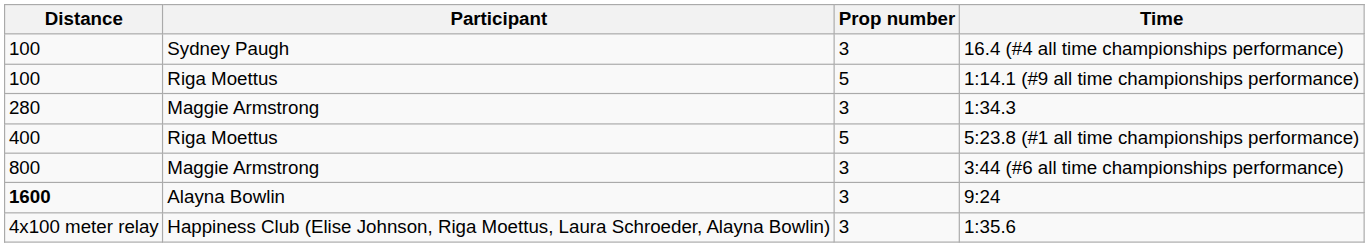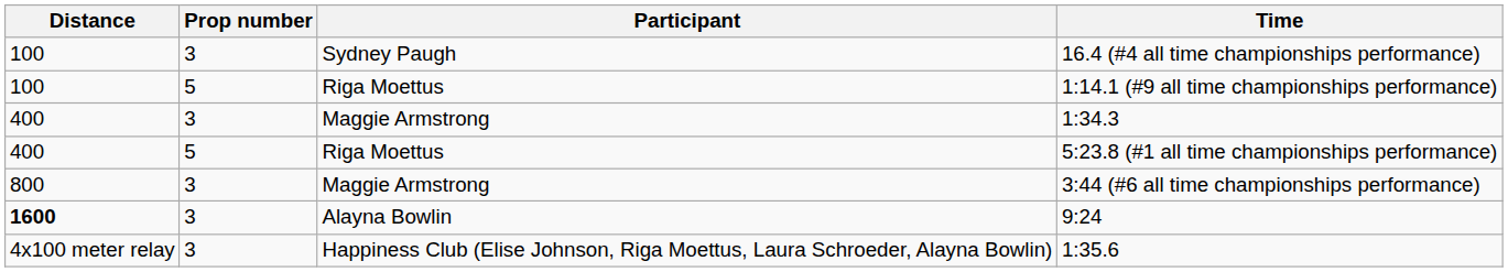 <table class="wikitable">
 <tr>
 <th>Distance</th>
+<th>Prop number</th>
 <th>Participant</th>
-<th>Prop number</th>
 <th>Time</th>
 </tr>
 <tr>
 <td>100</td>
+<td>3</td>
 <td>Sydney Paugh</td>
-<td>3</td>
 <td>16.4 (#4 all time championships performance)</td>
 </tr>
 <tr>
 <td>100</td>
+<td>5</td>
 <td>Riga Moettus</td>
-<td>5</td>
 <td>1:14.1 (#9 all time championships performance)</td>
 </tr>
 <tr>
-<td>280</td>
+<td>400</td>
+<td>3</td>
 <td>Maggie Armstrong</td>
-<td>3</td>
 <td>1:34.3</td>
 </tr>
 <tr>
 <td>400</td>
+<td>5</td>
 <td>Riga Moettus</td>
-<td>5</td>
 <td>5:23.8 (#1 all time championships performance)</td>
 </tr>
 <tr>
 <td>800</td>
+<td>3</td>
 <td>Maggie Armstrong</td>
-<td>3</td>
 <td>3:44 (#6 all time championships performance)</td>
 </tr>
 <tr>
 <td><strong>1600</strong></td>
+<td>3</td>
 <td>Alayna Bowlin</td>
-<td>3</td>
 <td>9:24</td>
 </tr>
 <tr>
 <td>4x100 meter relay</td>
+<td>3</td>
 <td>Happiness Club (Elise Johnson, Riga Moettus, Laura Schroeder, Alayna Bowlin)</td>
-<td>3</td>
 <td>1:35.6</td>
 </tr>
 </table>
